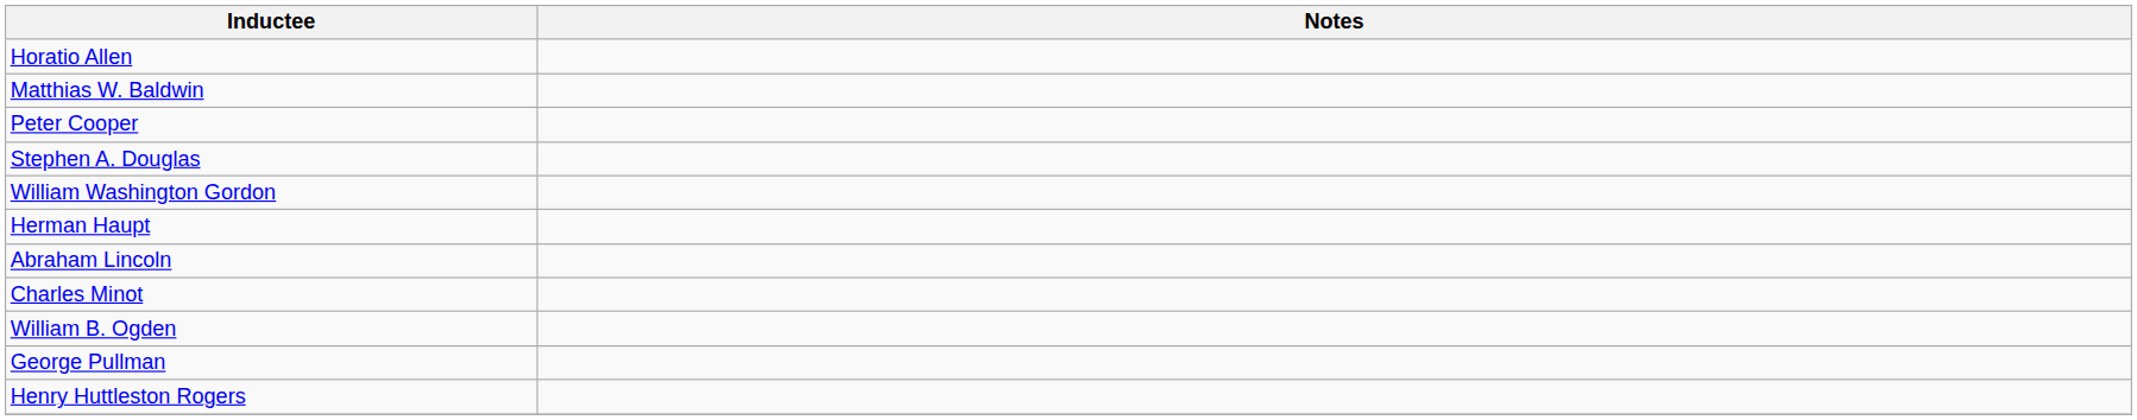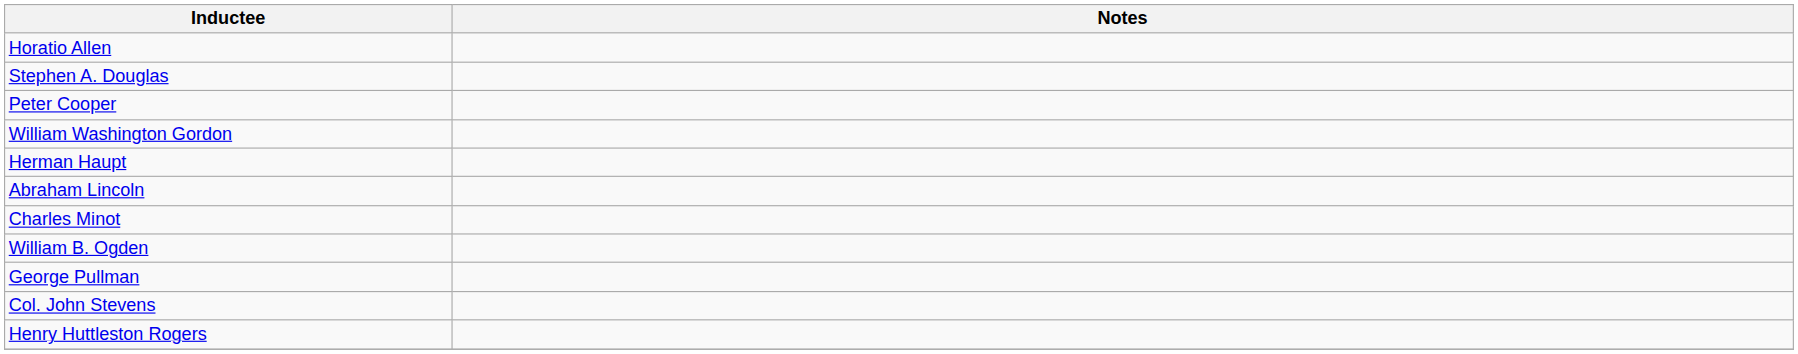 <table class="wikitable sortable" width=100%>
 <tr>
 <th width=25%>Inductee</th>
 <th width=75%>Notes</th>
 </tr>
 <tr>
 <td><a href='#'>Horatio Allen</a></td>
 <td></td>
 </tr>
 <tr>
-<td><a href='#'>Matthias W. Baldwin</a></td>
+<td><a href='#'>Stephen A. Douglas</a></td>
 <td></td>
 </tr>
 <tr>
 <td><a href='#'>Peter Cooper</a></td>
-<td></td>
-</tr>
-<tr>
-<td><a href='#'>Stephen A. Douglas</a></td>
 <td></td>
 </tr>
 <tr>
 <td><a href='#'>William Washington Gordon</a></td>
 <td></td>
 </tr>
 <tr>
 <td><a href='#'>Herman Haupt</a></td>
 <td></td>
 </tr>
 <tr>
 <td><a href='#'>Abraham Lincoln</a></td>
 <td></td>
 </tr>
 <tr>
 <td><a href='#'>Charles Minot</a></td>
 <td></td>
 </tr>
 <tr>
 <td><a href='#'>William B. Ogden</a></td>
 <td></td>
 </tr>
 <tr>
 <td><a href='#'>George Pullman</a></td>
 <td></td>
 </tr>
 <tr>
+<td><a href='#'>Col. John Stevens</a></td>
+<td></td>
+</tr>
+<tr>
 <td><a href='#'>Henry Huttleston Rogers</a></td>
 <td></td>
 </tr>
 <tr>
 </tr>
 </table>
